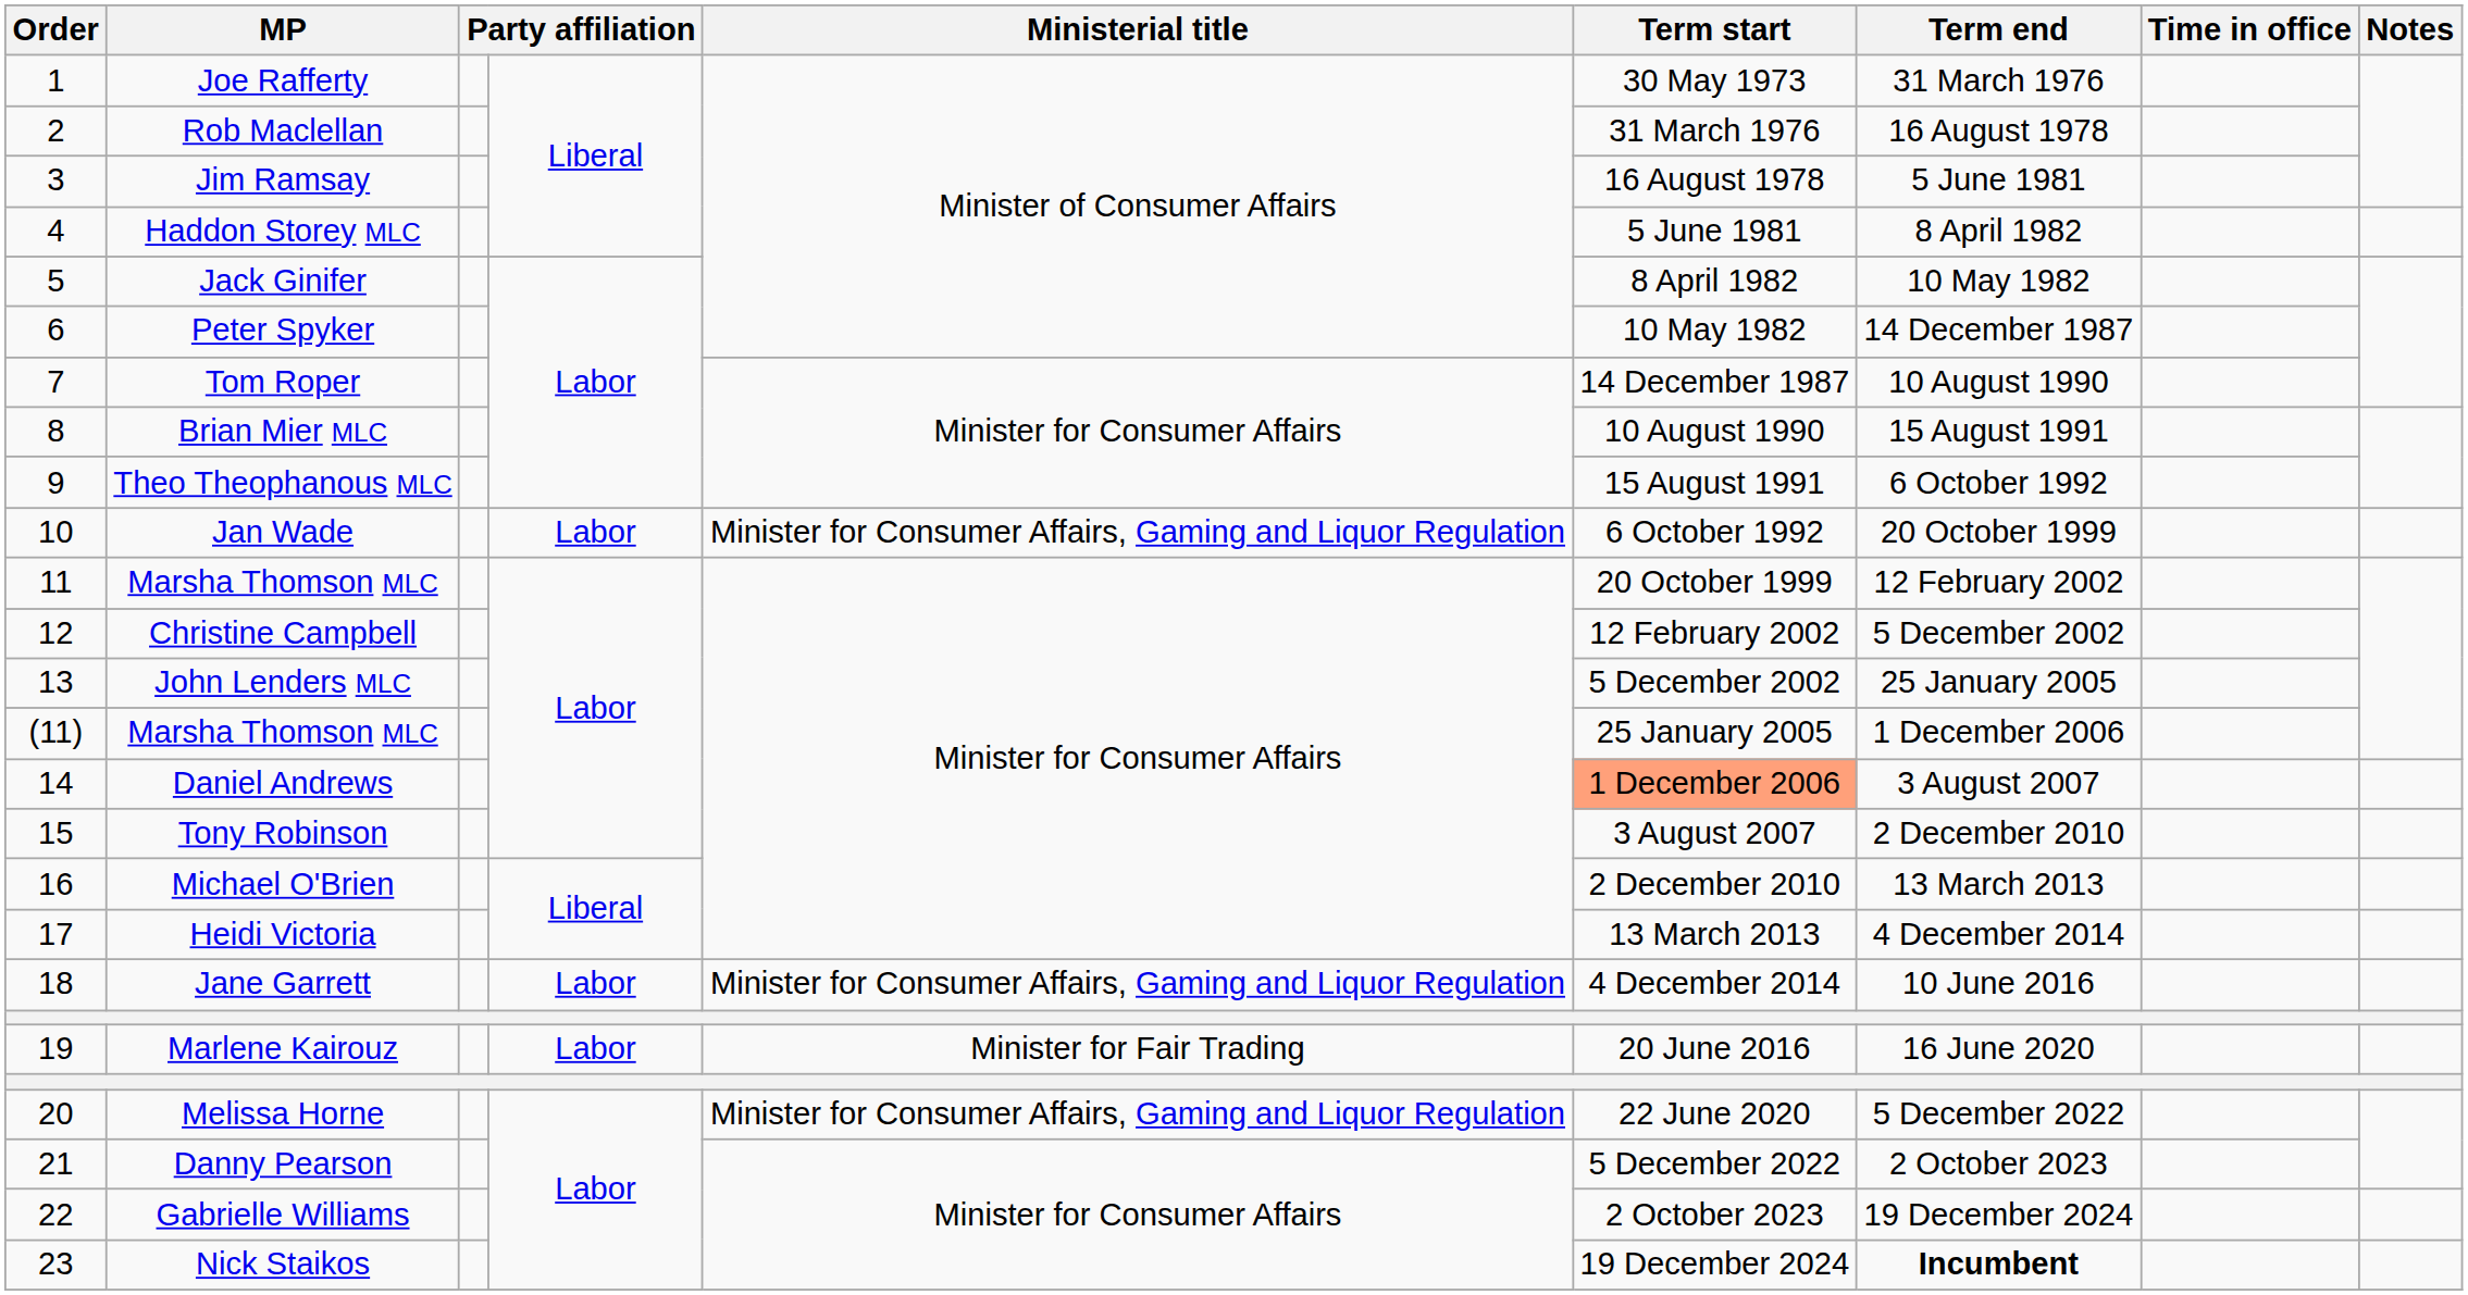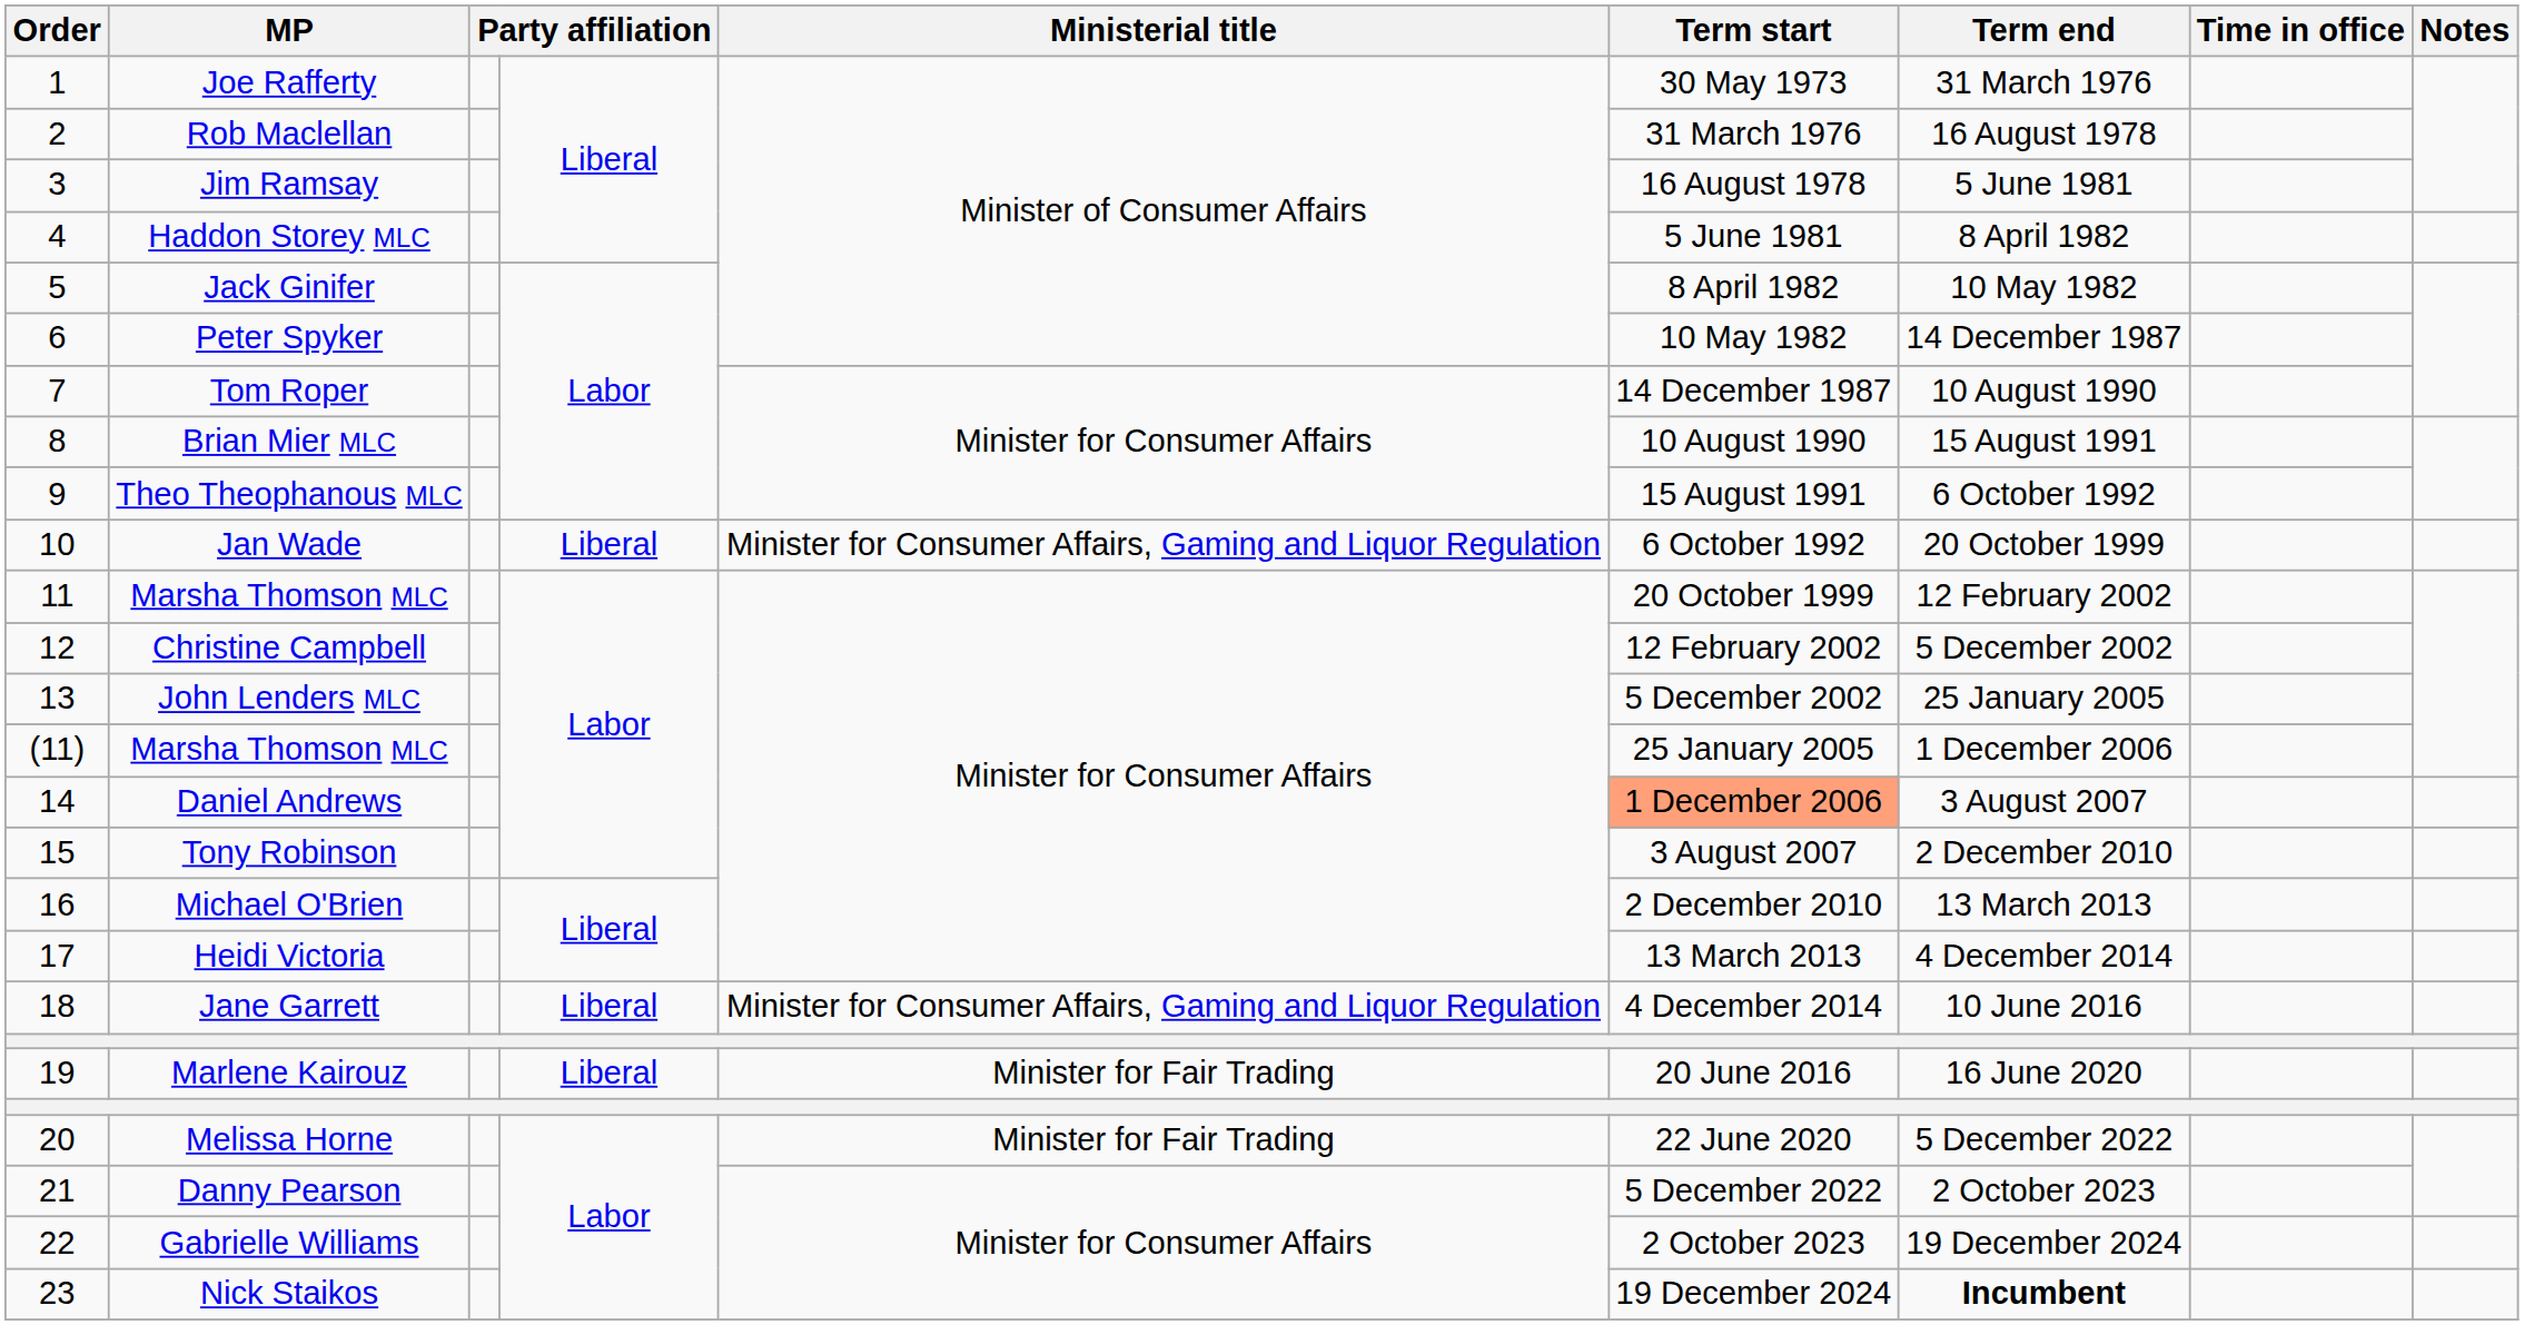 <table class="wikitable" style="text-align:center">
 <tr>
 <th>Order</th>
 <th>MP</th>
 <th colspan="2">Party affiliation</th>
 <th>Ministerial title</th>
 <th>Term start</th>
 <th>Term end</th>
 <th>Time in office</th>
 <th>Notes</th>
 </tr>
 <tr>
 <td>1</td>
 <td><a href='#'>Joe Rafferty</a> </td>
 <td></td>
 <td rowspan="4"><a href='#'>Liberal</a></td>
 <td rowspan="6">Minister of Consumer Affairs</td>
 <td>30 May 1973</td>
 <td>31 March 1976</td>
 <td></td>
 <td rowspan="3"></td>
 </tr>
 <tr>
 <td>2</td>
 <td><a href='#'>Rob Maclellan</a> </td>
 <td></td>
 <td>31 March 1976</td>
 <td>16 August 1978</td>
 <td></td>
 </tr>
 <tr>
 <td>3</td>
 <td><a href='#'>Jim Ramsay</a> </td>
 <td></td>
 <td>16 August 1978</td>
 <td>5 June 1981</td>
 <td></td>
 </tr>
 <tr>
 <td>4</td>
 <td><a href='#'>Haddon Storey</a> <a href='#'><small>MLC</small></a></td>
 <td></td>
 <td>5 June 1981</td>
 <td>8 April 1982</td>
 <td></td>
 <td></td>
 </tr>
 <tr>
 <td>5</td>
 <td><a href='#'>Jack Ginifer</a> </td>
 <td></td>
 <td rowspan="5"><a href='#'>Labor</a></td>
 <td>8 April 1982</td>
 <td>10 May 1982</td>
 <td></td>
 <td rowspan="3"></td>
 </tr>
 <tr>
 <td>6</td>
 <td><a href='#'>Peter Spyker</a> </td>
 <td></td>
 <td>10 May 1982</td>
 <td>14 December 1987</td>
 <td></td>
 </tr>
 <tr>
 <td>7</td>
 <td><a href='#'>Tom Roper</a> </td>
 <td></td>
 <td rowspan="3">Minister for Consumer Affairs</td>
 <td>14 December 1987</td>
 <td>10 August 1990</td>
 <td></td>
 </tr>
 <tr>
 <td>8</td>
 <td><a href='#'>Brian Mier</a> <a href='#'><small>MLC</small></a></td>
 <td></td>
 <td>10 August 1990</td>
 <td>15 August 1991</td>
 <td></td>
 <td rowspan="2"></td>
 </tr>
 <tr>
 <td>9</td>
 <td><a href='#'>Theo Theophanous</a> <a href='#'><small>MLC</small></a></td>
 <td></td>
 <td>15 August 1991</td>
 <td>6 October 1992</td>
 <td></td>
 </tr>
 <tr>
 <td>10</td>
 <td><a href='#'>Jan Wade</a> </td>
 <td></td>
-<td><a href='#'>Labor</a></td>
+<td><a href='#'>Liberal</a></td>
 <td>Minister for Consumer Affairs, <a href='#'>Gaming and Liquor Regulation</a></td>
 <td>6 October 1992</td>
 <td>20 October 1999</td>
 <td></td>
 <td></td>
 </tr>
 <tr>
 <td>11</td>
 <td><a href='#'>Marsha Thomson</a> <a href='#'><small>MLC</small></a></td>
 <td></td>
 <td rowspan="6"><a href='#'>Labor</a></td>
 <td rowspan="8">Minister for Consumer Affairs</td>
 <td>20 October 1999</td>
 <td>12 February 2002</td>
 <td></td>
 <td rowspan="4"></td>
 </tr>
 <tr>
 <td>12</td>
 <td><a href='#'>Christine Campbell</a> </td>
 <td></td>
 <td>12 February 2002</td>
 <td>5 December 2002</td>
 <td></td>
 </tr>
 <tr>
 <td>13</td>
 <td><a href='#'>John Lenders</a> <a href='#'><small>MLC</small></a></td>
 <td></td>
 <td>5 December 2002</td>
 <td>25 January 2005</td>
 <td></td>
 </tr>
 <tr>
 <td>(11)</td>
 <td><a href='#'>Marsha Thomson</a> <a href='#'><small>MLC</small></a></td>
 <td></td>
 <td>25 January 2005</td>
 <td>1 December 2006</td>
 <td></td>
 </tr>
 <tr>
 <td>14</td>
 <td><a href='#'>Daniel Andrews</a> </td>
 <td></td>
 <td style="background: lightsalmon;">1 December 2006</td>
 <td>3 August 2007</td>
 <td></td>
 <td></td>
 </tr>
 <tr>
 <td>15</td>
 <td><a href='#'>Tony Robinson</a> </td>
 <td></td>
 <td>3 August 2007</td>
 <td>2 December 2010</td>
 <td></td>
 <td></td>
 </tr>
 <tr>
 <td>16</td>
 <td><a href='#'>Michael O'Brien</a> </td>
 <td></td>
 <td rowspan="2"><a href='#'>Liberal</a></td>
 <td>2 December 2010</td>
 <td>13 March 2013</td>
 <td></td>
 <td></td>
 </tr>
 <tr>
 <td>17</td>
 <td><a href='#'>Heidi Victoria</a> </td>
 <td></td>
 <td>13 March 2013</td>
 <td>4 December 2014</td>
 <td></td>
 <td></td>
 </tr>
 <tr>
 <td>18</td>
 <td><a href='#'>Jane Garrett</a> </td>
 <td></td>
-<td><a href='#'>Labor</a></td>
+<td><a href='#'>Liberal</a></td>
 <td>Minister for Consumer Affairs, <a href='#'>Gaming and Liquor Regulation</a></td>
 <td>4 December 2014</td>
 <td>10 June 2016</td>
 <td></td>
 <td></td>
 </tr>
 <tr>
 <th colspan="9"></th>
 </tr>
 <tr>
 <td>19</td>
 <td><a href='#'>Marlene Kairouz</a> </td>
 <td></td>
-<td><a href='#'>Labor</a></td>
+<td><a href='#'>Liberal</a></td>
 <td>Minister for Fair Trading</td>
 <td>20 June 2016</td>
 <td>16 June 2020</td>
 <td></td>
 <td></td>
 </tr>
 <tr>
 <th colspan="9"></th>
 </tr>
 <tr>
 <td>20</td>
 <td><a href='#'>Melissa Horne</a> </td>
 <td></td>
 <td rowspan="4"><a href='#'>Labor</a></td>
-<td>Minister for Consumer Affairs, <a href='#'>Gaming and Liquor Regulation</a></td>
+<td>Minister for Fair Trading</td>
 <td>22 June 2020</td>
 <td>5 December 2022</td>
 <td></td>
 <td rowspan="2"></td>
 </tr>
 <tr>
 <td>21</td>
 <td><a href='#'>Danny Pearson</a> </td>
 <td></td>
 <td rowspan="3">Minister for Consumer Affairs</td>
 <td>5 December 2022</td>
 <td>2 October 2023</td>
 <td></td>
 </tr>
 <tr>
 <td>22</td>
 <td><a href='#'>Gabrielle Williams</a> </td>
 <td></td>
 <td>2 October 2023</td>
 <td>19 December 2024</td>
 <td></td>
 <td></td>
 </tr>
 <tr>
 <td>23</td>
 <td><a href='#'>Nick Staikos</a> </td>
 <td></td>
 <td>19 December 2024</td>
 <td><strong>Incumbent</strong></td>
 <td></td>
 <td></td>
 </tr>
 </table>
